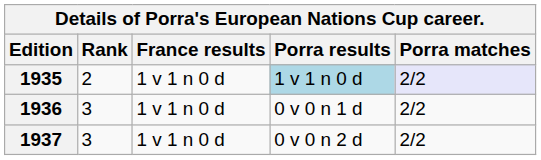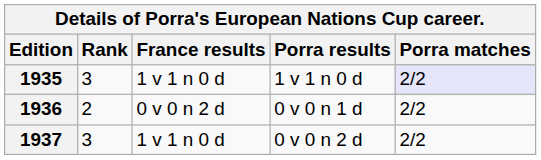 <table class="wikitable">
 <tr>
 <th colspan="5">Details of Porra's European Nations Cup career.</th>
 </tr>
 <tr>
 <th>Edition</th>
 <th>Rank</th>
 <th>France results</th>
 <th>Porra results</th>
 <th>Porra matches</th>
 </tr>
 <tr>
 <th>1935</th>
-<td>2</td>
+<td>3</td>
 <td>1 v 1 n 0 d</td>
-<td style="background: lightblue;">1 v 1 n 0 d</td>
+<td>1 v 1 n 0 d</td>
 <td style="background: lavender;">2/2</td>
 </tr>
 <tr>
 <th>1936</th>
-<td>3</td>
-<td>1 v 1 n 0 d</td>
+<td>2</td>
+<td>0 v 0 n 2 d</td>
 <td>0 v 0 n 1 d</td>
 <td>2/2</td>
 </tr>
 <tr>
 <th>1937</th>
 <td>3</td>
 <td>1 v 1 n 0 d</td>
 <td>0 v 0 n 2 d</td>
 <td>2/2</td>
 </tr>
 </table>
